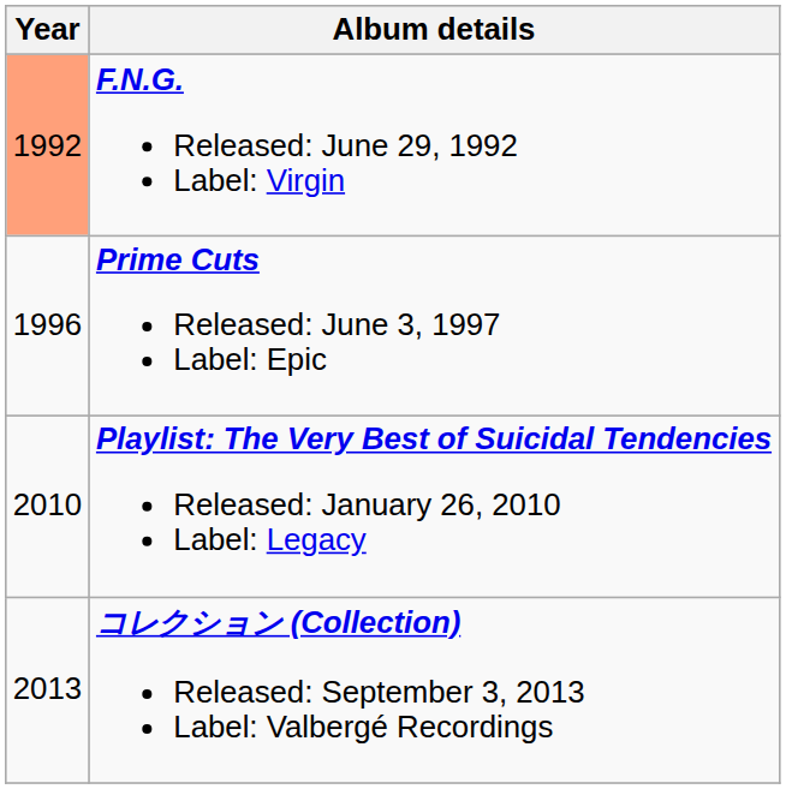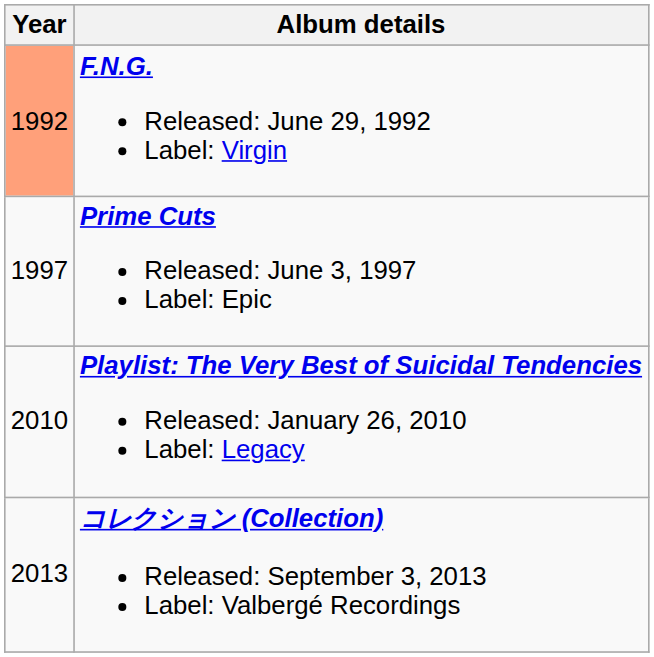 <table class="wikitable">
 <tr>
 <th>Year</th>
 <th>Album details</th>
 </tr>
 <tr>
 <td style="background: lightsalmon;">1992</td>
 <td><strong><em><a href='#'>F.N.G.</a></em></strong><br><ul><li>Released: June 29, 1992</li><li>Label: <a href='#'>Virgin</a></li></ul></td>
 </tr>
 <tr>
-<td>1996</td>
+<td>1997</td>
 <td><strong><em><a href='#'>Prime Cuts</a></em></strong><br><ul><li>Released: June 3, 1997</li><li>Label: Epic</li></ul></td>
 </tr>
 <tr>
 <td>2010</td>
 <td><strong><em><a href='#'>Playlist: The Very Best of Suicidal Tendencies</a></em></strong><br><ul><li>Released: January 26, 2010</li><li>Label: <a href='#'>Legacy</a></li></ul></td>
 </tr>
 <tr>
 <td>2013</td>
 <td><strong><em><a href='#'>コレクション (Collection)</a></em></strong><br><ul><li>Released: September 3, 2013</li><li>Label: Valbergé Recordings</li></ul></td>
 </tr>
 </table>
